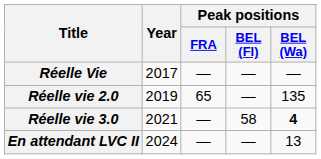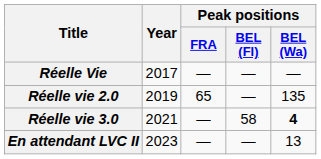 <table class="wikitable plainrowheaders" style="text-align:center">
 <tr>
 <th scope="col" rowspan="2">Title</th>
 <th scope="col" rowspan="2">Year</th>
 <th scope="col" colspan="3">Peak positions</th>
 </tr>
 <tr>
 <th scope="col" style="width:3em;font-size:90%;"><a href='#'>FRA</a><br></th>
 <th scope="col" style="width:3em;font-size:90%;"><a href='#'>BEL <br>(Fl)</a><br></th>
 <th scope="col" style="width:3em;font-size:90%;"><a href='#'>BEL <br>(Wa)</a><br></th>
 </tr>
 <tr>
 <th scope="row"><em>Réelle Vie</em></th>
 <td>2017</td>
 <td>—</td>
 <td>—</td>
 <td>—</td>
 </tr>
 <tr>
 <th scope="row"><em>Réelle vie 2.0</em></th>
 <td>2019</td>
 <td>65</td>
 <td>—</td>
 <td>135</td>
 </tr>
 <tr>
 <th scope="row"><em>Réelle vie 3.0</em></th>
 <td>2021</td>
 <td>—</td>
 <td>58</td>
 <td><strong>4</strong></td>
 </tr>
 <tr>
 <th scope="row"><em>En attendant LVC II</em></th>
-<td>2024</td>
+<td>2023</td>
 <td>—</td>
 <td>—</td>
 <td>13</td>
 </tr>
 </table>
